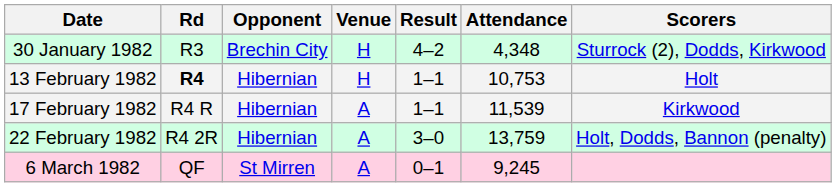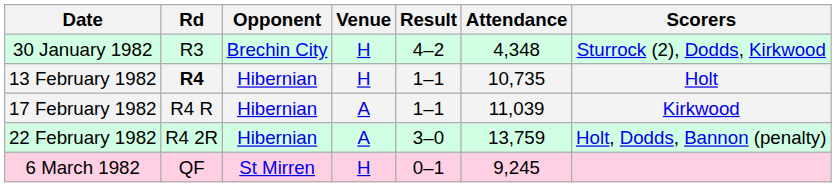 <table class="wikitable sortable" style="font-size:95%; text-align:center">
 <tr>
 <th>Date</th>
 <th>Rd</th>
 <th>Opponent</th>
 <th>Venue</th>
 <th>Result</th>
 <th>Attendance</th>
 <th>Scorers</th>
 </tr>
 <tr bgcolor = "#d0ffe3">
 <td>30 January 1982</td>
 <td>R3</td>
 <td><a href='#'>Brechin City</a></td>
 <td><a href='#'>H</a></td>
 <td>4–2</td>
 <td>4,348</td>
 <td><a href='#'>Sturrock</a> (2), <a href='#'>Dodds</a>, <a href='#'>Kirkwood</a></td>
 </tr>
 <tr bgcolor = "#f3f3f3">
 <td>13 February 1982</td>
 <td><strong>R4</strong></td>
 <td><a href='#'>Hibernian</a></td>
 <td><a href='#'>H</a></td>
 <td>1–1</td>
-<td>10,753</td>
+<td>10,735</td>
 <td><a href='#'>Holt</a></td>
 </tr>
 <tr bgcolor = "#f3f3f3">
 <td>17 February 1982</td>
 <td>R4 R</td>
 <td><a href='#'>Hibernian</a></td>
 <td><a href='#'>A</a></td>
 <td>1–1</td>
-<td>11,539</td>
+<td>11,039</td>
 <td><a href='#'>Kirkwood</a></td>
 </tr>
 <tr bgcolor = "#d0ffe3">
 <td>22 February 1982</td>
 <td>R4 2R</td>
 <td><a href='#'>Hibernian</a></td>
 <td><a href='#'>A</a></td>
 <td>3–0</td>
 <td>13,759</td>
 <td><a href='#'>Holt</a>, <a href='#'>Dodds</a>, <a href='#'>Bannon</a> (penalty)</td>
 </tr>
 <tr bgcolor = "#ffd0e3">
 <td>6 March 1982</td>
 <td>QF</td>
 <td><a href='#'>St Mirren</a></td>
-<td><a href='#'>A</a></td>
+<td><a href='#'>H</a></td>
 <td>0–1</td>
 <td>9,245</td>
 <td></td>
 </tr>
 </table>
